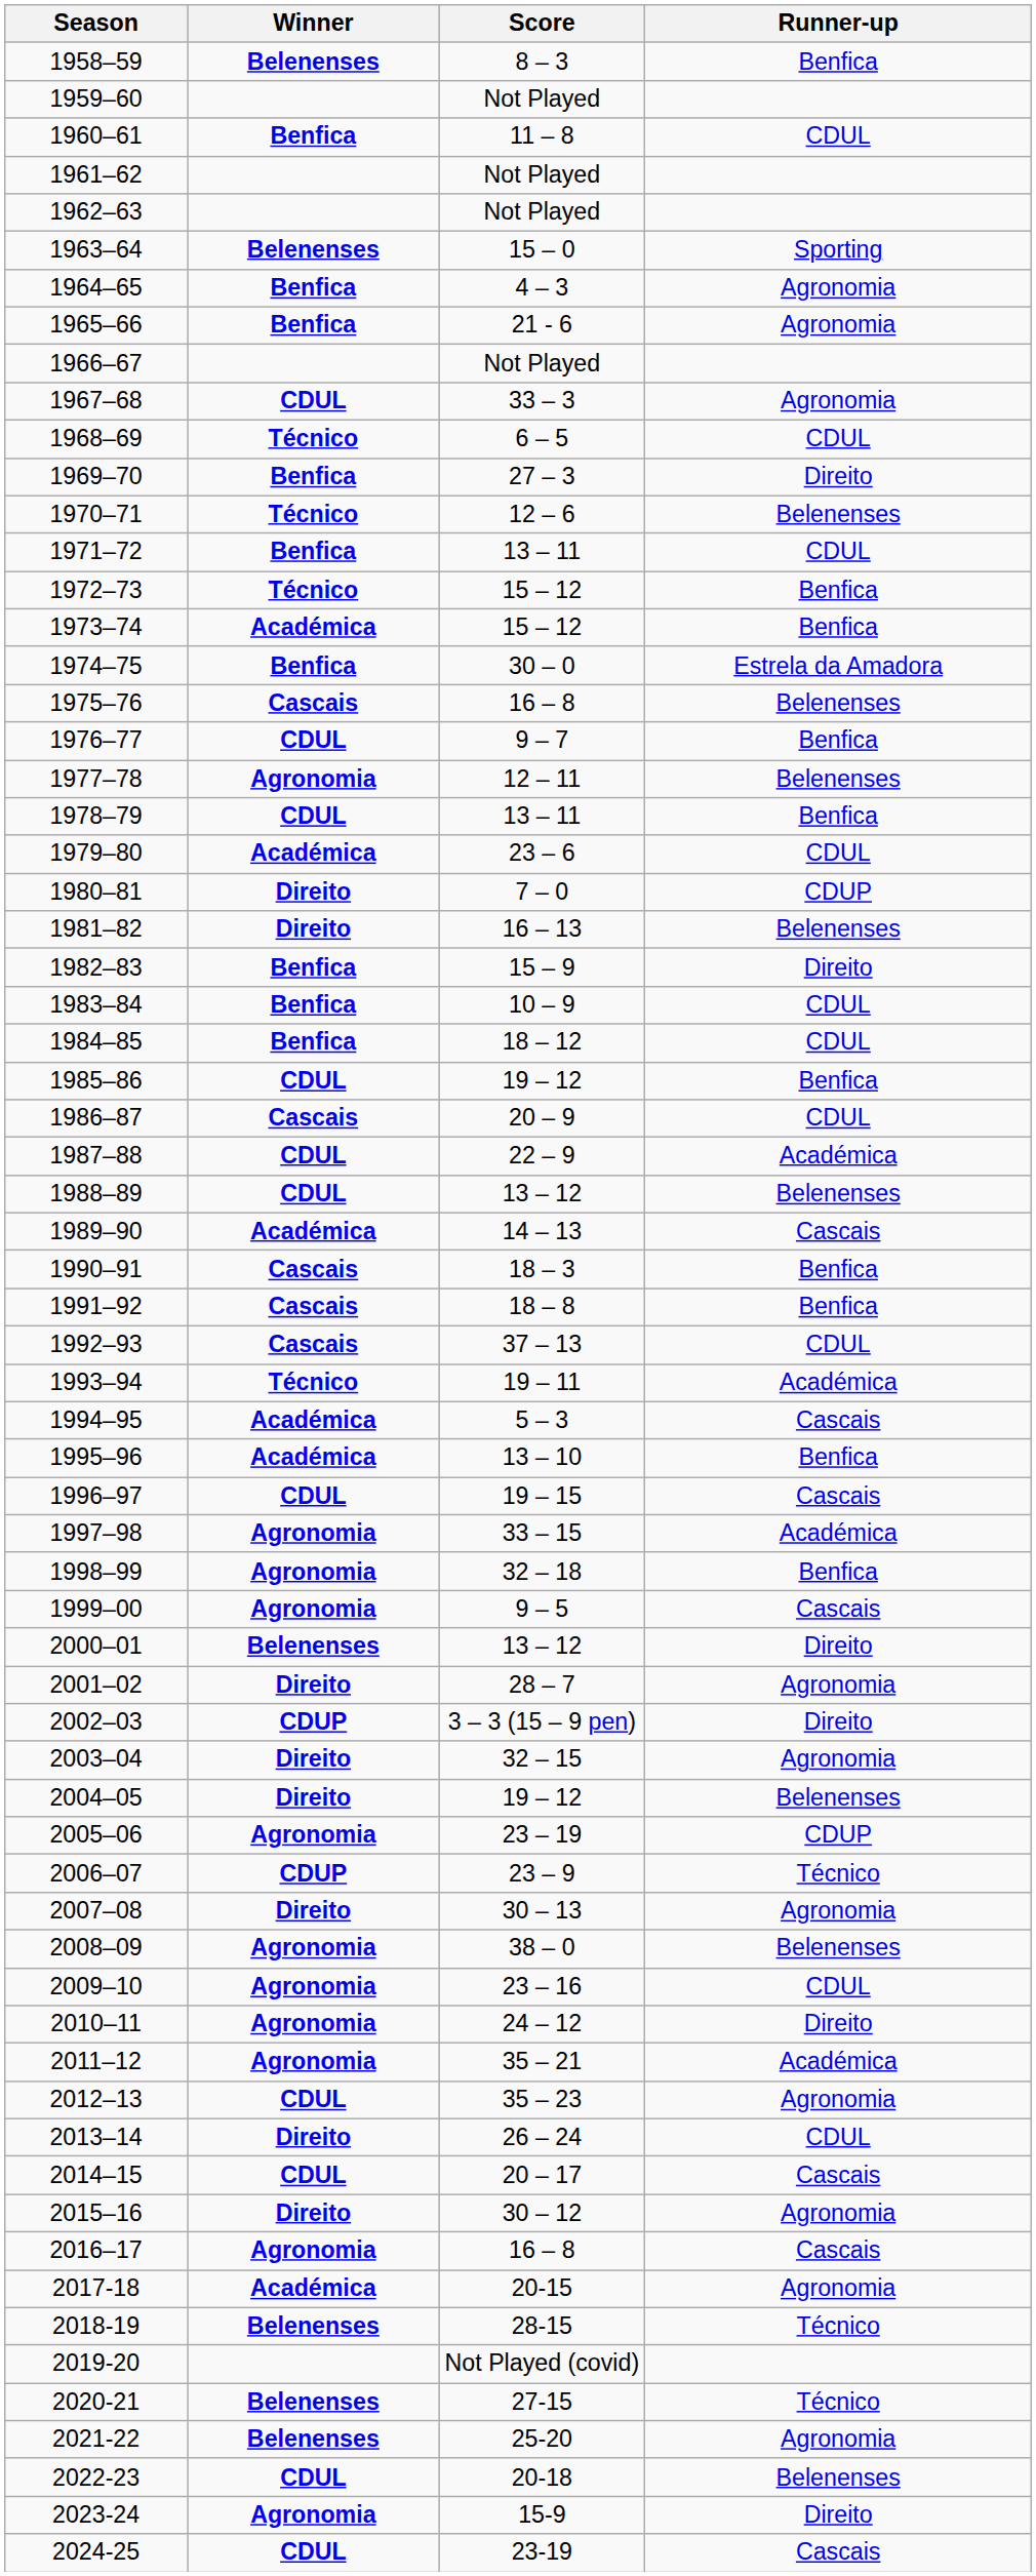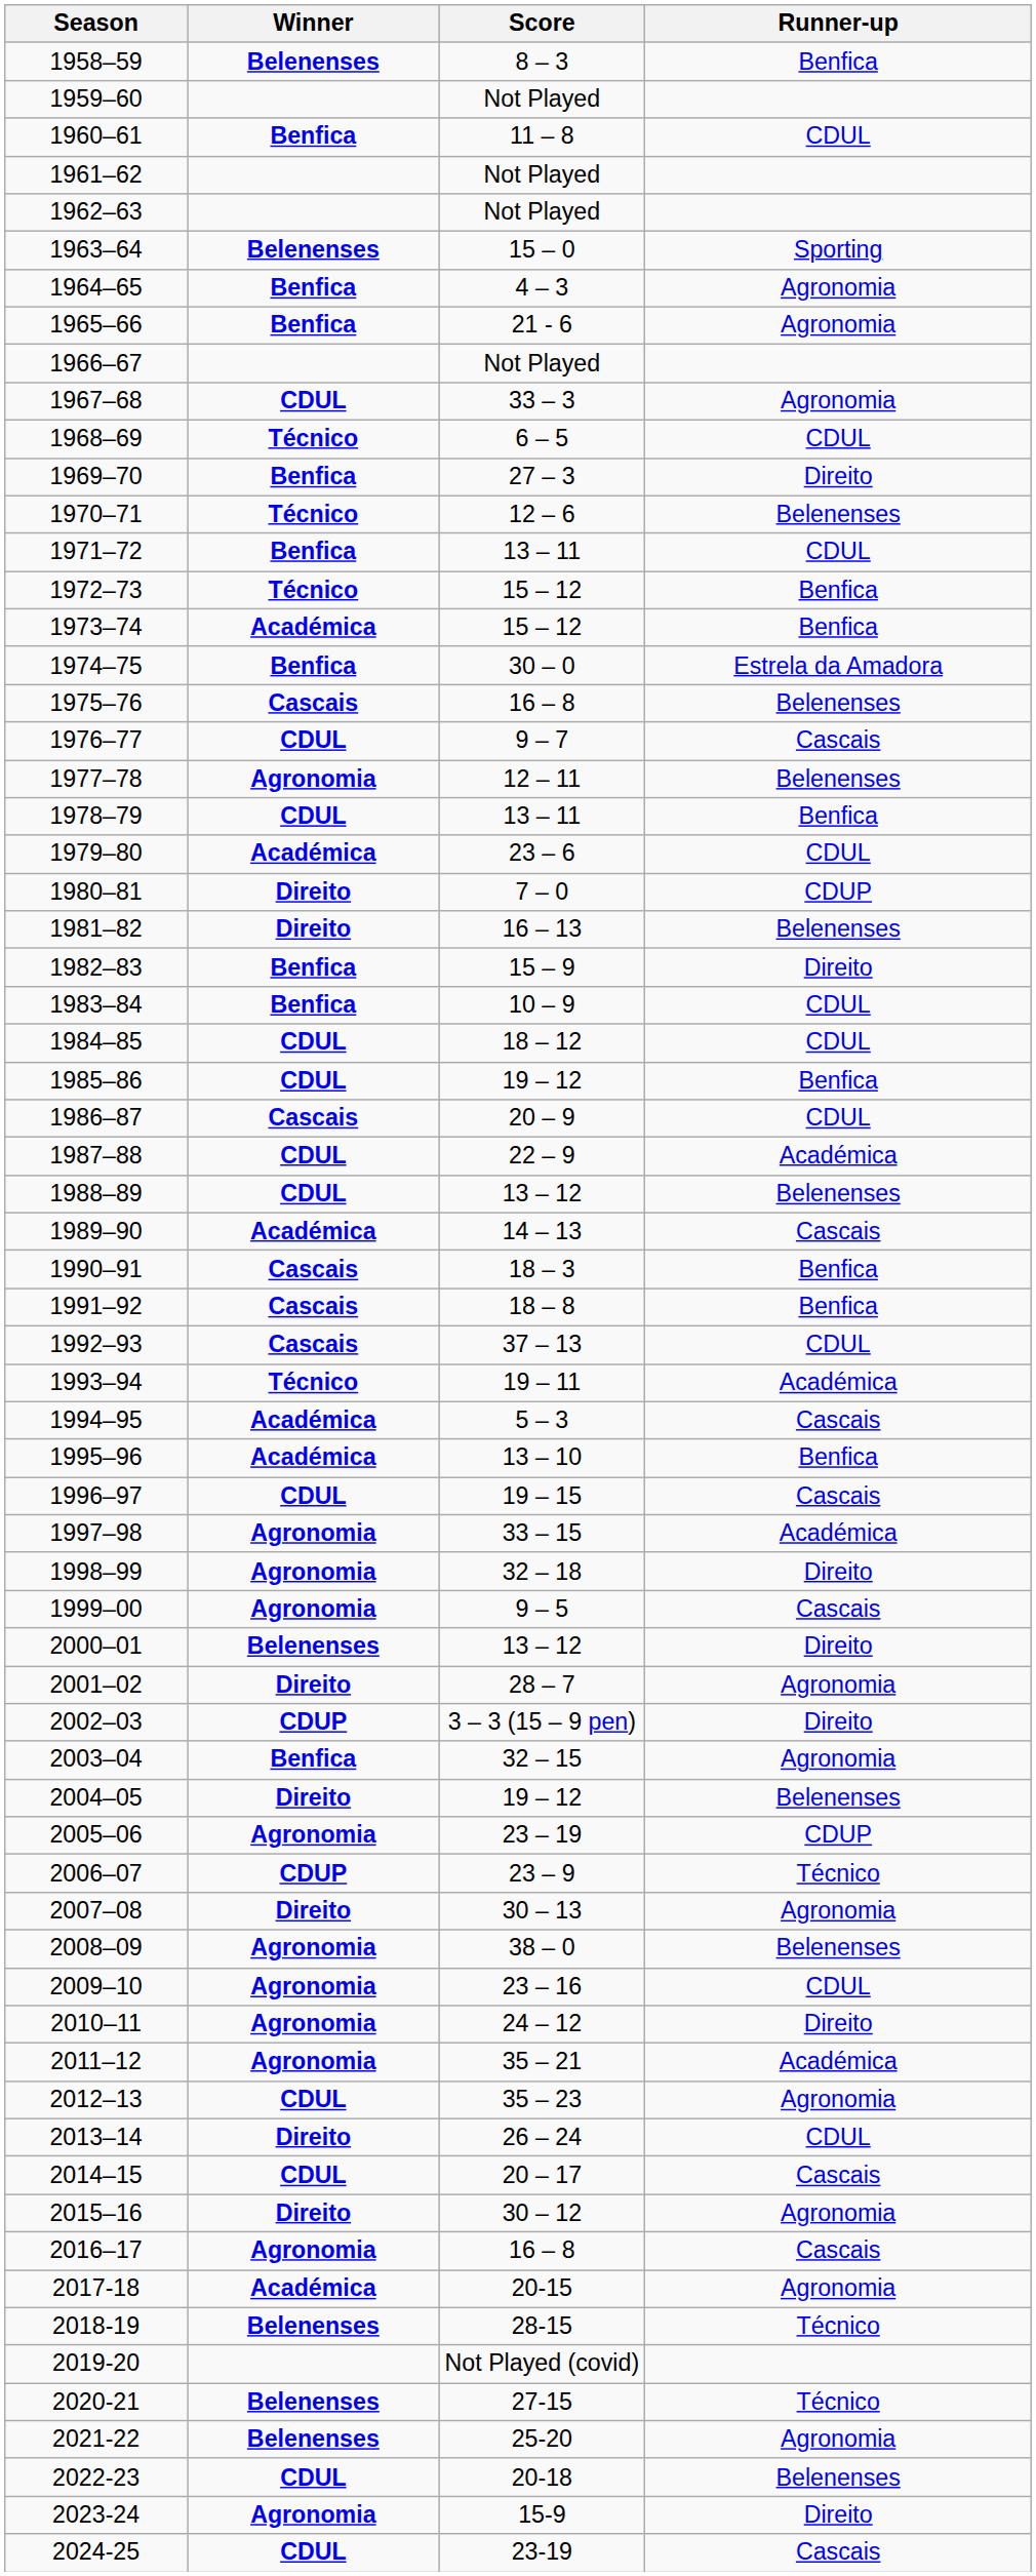 <table class="wikitable" style="text-align: center">
 <tr>
 <th>Season</th>
 <th>Winner</th>
 <th width=20%>Score</th>
 <th>Runner-up</th>
 </tr>
 <tr>
 <td>1958–59</td>
 <td><strong><a href='#'>Belenenses</a></strong></td>
 <td>8 – 3</td>
 <td><a href='#'>Benfica</a></td>
 </tr>
 <tr>
 <td>1959–60</td>
 <td></td>
 <td>Not Played</td>
 <td></td>
 </tr>
 <tr>
 <td>1960–61</td>
 <td><strong><a href='#'>Benfica</a></strong></td>
 <td>11 – 8</td>
 <td><a href='#'>CDUL</a></td>
 </tr>
 <tr>
 <td>1961–62</td>
 <td></td>
 <td>Not Played</td>
 <td></td>
 </tr>
 <tr>
 <td>1962–63</td>
 <td></td>
 <td>Not Played</td>
 <td></td>
 </tr>
 <tr>
 <td>1963–64</td>
 <td><strong><a href='#'>Belenenses</a></strong></td>
 <td>15 – 0</td>
 <td><a href='#'>Sporting</a></td>
 </tr>
 <tr>
 <td>1964–65</td>
 <td><strong><a href='#'>Benfica</a></strong></td>
 <td>4 – 3</td>
 <td><a href='#'>Agronomia</a></td>
 </tr>
 <tr>
 <td>1965–66</td>
 <td><strong><a href='#'>Benfica</a></strong></td>
 <td>21 - 6</td>
 <td><a href='#'>Agronomia</a></td>
 </tr>
 <tr>
 <td>1966–67</td>
 <td></td>
 <td>Not Played</td>
 <td></td>
 </tr>
 <tr>
 <td>1967–68</td>
 <td><strong><a href='#'>CDUL</a></strong></td>
 <td>33 – 3</td>
 <td><a href='#'>Agronomia</a></td>
 </tr>
 <tr>
 <td>1968–69</td>
 <td><strong><a href='#'>Técnico</a></strong></td>
 <td>6 – 5</td>
 <td><a href='#'>CDUL</a></td>
 </tr>
 <tr>
 <td>1969–70</td>
 <td><strong><a href='#'>Benfica</a></strong></td>
 <td>27 – 3</td>
 <td><a href='#'>Direito</a></td>
 </tr>
 <tr>
 <td>1970–71</td>
 <td><strong><a href='#'>Técnico</a></strong></td>
 <td>12 – 6</td>
 <td><a href='#'>Belenenses</a></td>
 </tr>
 <tr>
 <td>1971–72</td>
 <td><strong><a href='#'>Benfica</a></strong></td>
 <td>13 – 11</td>
 <td><a href='#'>CDUL</a></td>
 </tr>
 <tr>
 <td>1972–73</td>
 <td><strong><a href='#'>Técnico</a></strong></td>
 <td>15 – 12</td>
 <td><a href='#'>Benfica</a></td>
 </tr>
 <tr>
 <td>1973–74</td>
 <td><strong><a href='#'>Académica</a></strong></td>
 <td>15 – 12</td>
 <td><a href='#'>Benfica</a></td>
 </tr>
 <tr>
 <td>1974–75</td>
 <td><strong><a href='#'>Benfica</a></strong></td>
 <td>30 – 0</td>
 <td><a href='#'>Estrela da Amadora</a></td>
 </tr>
 <tr>
 <td>1975–76</td>
 <td><strong><a href='#'>Cascais</a></strong></td>
 <td>16 – 8</td>
 <td><a href='#'>Belenenses</a></td>
 </tr>
 <tr>
 <td>1976–77</td>
 <td><strong><a href='#'>CDUL</a></strong></td>
 <td>9 – 7</td>
-<td><a href='#'>Benfica</a></td>
+<td><a href='#'>Cascais</a></td>
 </tr>
 <tr>
 <td>1977–78</td>
 <td><strong><a href='#'>Agronomia</a></strong></td>
 <td>12 – 11</td>
 <td><a href='#'>Belenenses</a></td>
 </tr>
 <tr>
 <td>1978–79</td>
 <td><strong><a href='#'>CDUL</a></strong></td>
 <td>13 – 11</td>
 <td><a href='#'>Benfica</a></td>
 </tr>
 <tr>
 <td>1979–80</td>
 <td><strong><a href='#'>Académica</a></strong></td>
 <td>23 – 6</td>
 <td><a href='#'>CDUL</a></td>
 </tr>
 <tr>
 <td>1980–81</td>
 <td><strong><a href='#'>Direito</a></strong></td>
 <td>7 – 0</td>
 <td><a href='#'>CDUP</a></td>
 </tr>
 <tr>
 <td>1981–82</td>
 <td><strong><a href='#'>Direito</a></strong></td>
 <td>16 – 13</td>
 <td><a href='#'>Belenenses</a></td>
 </tr>
 <tr>
 <td>1982–83</td>
 <td><strong><a href='#'>Benfica</a></strong></td>
 <td>15 – 9</td>
 <td><a href='#'>Direito</a></td>
 </tr>
 <tr>
 <td>1983–84</td>
 <td><strong><a href='#'>Benfica</a></strong></td>
 <td>10 – 9</td>
 <td><a href='#'>CDUL</a></td>
 </tr>
 <tr>
 <td>1984–85</td>
-<td><strong><a href='#'>Benfica</a></strong></td>
+<td><strong><a href='#'>CDUL</a></strong></td>
 <td>18 – 12</td>
 <td><a href='#'>CDUL</a></td>
 </tr>
 <tr>
 <td>1985–86</td>
 <td><strong><a href='#'>CDUL</a></strong></td>
 <td>19 – 12</td>
 <td><a href='#'>Benfica</a></td>
 </tr>
 <tr>
 <td>1986–87</td>
 <td><strong><a href='#'>Cascais</a></strong></td>
 <td>20 – 9</td>
 <td><a href='#'>CDUL</a></td>
 </tr>
 <tr>
 <td>1987–88</td>
 <td><strong><a href='#'>CDUL</a></strong></td>
 <td>22 – 9</td>
 <td><a href='#'>Académica</a></td>
 </tr>
 <tr>
 <td>1988–89</td>
 <td><strong><a href='#'>CDUL</a></strong></td>
 <td>13 – 12</td>
 <td><a href='#'>Belenenses</a></td>
 </tr>
 <tr>
 <td>1989–90</td>
 <td><strong><a href='#'>Académica</a></strong></td>
 <td>14 – 13</td>
 <td><a href='#'>Cascais</a></td>
 </tr>
 <tr>
 <td>1990–91</td>
 <td><strong><a href='#'>Cascais</a></strong></td>
 <td>18 – 3</td>
 <td><a href='#'>Benfica</a></td>
 </tr>
 <tr>
 <td>1991–92</td>
 <td><strong><a href='#'>Cascais</a></strong></td>
 <td>18 – 8</td>
 <td><a href='#'>Benfica</a></td>
 </tr>
 <tr>
 <td>1992–93</td>
 <td><strong><a href='#'>Cascais</a></strong></td>
 <td>37 – 13</td>
 <td><a href='#'>CDUL</a></td>
 </tr>
 <tr>
 <td>1993–94</td>
 <td><strong><a href='#'>Técnico</a></strong></td>
 <td>19 – 11</td>
 <td><a href='#'>Académica</a></td>
 </tr>
 <tr>
 <td>1994–95</td>
 <td><strong><a href='#'>Académica</a></strong></td>
 <td>5 – 3</td>
 <td><a href='#'>Cascais</a></td>
 </tr>
 <tr>
 <td>1995–96</td>
 <td><strong><a href='#'>Académica</a></strong></td>
 <td>13 – 10</td>
 <td><a href='#'>Benfica</a></td>
 </tr>
 <tr>
 <td>1996–97</td>
 <td><strong><a href='#'>CDUL</a></strong></td>
 <td>19 – 15</td>
 <td><a href='#'>Cascais</a></td>
 </tr>
 <tr>
 <td>1997–98</td>
 <td><strong><a href='#'>Agronomia</a></strong></td>
 <td>33 – 15</td>
 <td><a href='#'>Académica</a></td>
 </tr>
 <tr>
 <td>1998–99</td>
 <td><strong><a href='#'>Agronomia</a></strong></td>
 <td>32 – 18</td>
-<td><a href='#'>Benfica</a></td>
+<td><a href='#'>Direito</a></td>
 </tr>
 <tr>
 <td>1999–00</td>
 <td><strong><a href='#'>Agronomia</a></strong></td>
 <td>9 – 5</td>
 <td><a href='#'>Cascais</a></td>
 </tr>
 <tr>
 <td>2000–01</td>
 <td><strong><a href='#'>Belenenses</a></strong></td>
 <td>13 – 12</td>
 <td><a href='#'>Direito</a></td>
 </tr>
 <tr>
 <td>2001–02</td>
 <td><strong><a href='#'>Direito</a></strong></td>
 <td>28 – 7</td>
 <td><a href='#'>Agronomia</a></td>
 </tr>
 <tr>
 <td>2002–03</td>
 <td><strong><a href='#'>CDUP</a></strong></td>
 <td>3 – 3 (15 – 9 <a href='#'>pen</a>)</td>
 <td><a href='#'>Direito</a></td>
 </tr>
 <tr>
 <td>2003–04</td>
-<td><strong><a href='#'>Direito</a></strong></td>
+<td><strong><a href='#'>Benfica</a></strong></td>
 <td>32 – 15</td>
 <td><a href='#'>Agronomia</a></td>
 </tr>
 <tr>
 <td>2004–05</td>
 <td><strong><a href='#'>Direito</a></strong></td>
 <td>19 – 12</td>
 <td><a href='#'>Belenenses</a></td>
 </tr>
 <tr>
 <td>2005–06</td>
 <td><strong><a href='#'>Agronomia</a></strong></td>
 <td>23 – 19</td>
 <td><a href='#'>CDUP</a></td>
 </tr>
 <tr>
 <td>2006–07</td>
 <td><strong><a href='#'>CDUP</a></strong></td>
 <td>23 – 9</td>
 <td><a href='#'>Técnico</a></td>
 </tr>
 <tr>
 <td>2007–08</td>
 <td><strong><a href='#'>Direito</a></strong></td>
 <td>30 – 13</td>
 <td><a href='#'>Agronomia</a></td>
 </tr>
 <tr>
 <td>2008–09</td>
 <td><strong><a href='#'>Agronomia</a></strong></td>
 <td>38 – 0</td>
 <td><a href='#'>Belenenses</a></td>
 </tr>
 <tr>
 <td>2009–10</td>
 <td><strong><a href='#'>Agronomia</a></strong></td>
 <td>23 – 16</td>
 <td><a href='#'>CDUL</a></td>
 </tr>
 <tr>
 <td>2010–11</td>
 <td><strong><a href='#'>Agronomia</a></strong></td>
 <td>24 – 12</td>
 <td><a href='#'>Direito</a></td>
 </tr>
 <tr>
 <td>2011–12</td>
 <td><strong><a href='#'>Agronomia</a></strong></td>
 <td>35 – 21</td>
 <td><a href='#'>Académica</a></td>
 </tr>
 <tr>
 <td>2012–13</td>
 <td><strong><a href='#'>CDUL</a></strong></td>
 <td>35 – 23</td>
 <td><a href='#'>Agronomia</a></td>
 </tr>
 <tr>
 <td>2013–14</td>
 <td><strong><a href='#'>Direito</a></strong></td>
 <td>26 – 24</td>
 <td><a href='#'>CDUL</a></td>
 </tr>
 <tr>
 <td>2014–15</td>
 <td><strong><a href='#'>CDUL</a></strong></td>
 <td>20 – 17</td>
 <td><a href='#'>Cascais</a></td>
 </tr>
 <tr>
 <td>2015–16</td>
 <td><strong><a href='#'>Direito</a></strong></td>
 <td>30 – 12</td>
 <td><a href='#'>Agronomia</a></td>
 </tr>
 <tr>
 <td>2016–17</td>
 <td><strong><a href='#'>Agronomia</a></strong></td>
 <td>16 – 8</td>
 <td><a href='#'>Cascais</a></td>
 </tr>
 <tr>
 <td>2017-18</td>
 <td><strong><a href='#'>Académica</a></strong></td>
 <td>20-15</td>
 <td><a href='#'>Agronomia</a></td>
 </tr>
 <tr>
 <td>2018-19</td>
 <td><strong><a href='#'>Belenenses</a></strong></td>
 <td>28-15</td>
 <td><a href='#'>Técnico</a></td>
 </tr>
 <tr>
 <td>2019-20</td>
 <td></td>
 <td>Not Played (covid)</td>
 <td></td>
 </tr>
 <tr>
 <td>2020-21</td>
 <td><strong><a href='#'>Belenenses</a></strong></td>
 <td>27-15</td>
 <td><a href='#'>Técnico</a></td>
 </tr>
 <tr>
 <td>2021-22</td>
 <td><strong><a href='#'>Belenenses</a></strong></td>
 <td>25-20</td>
 <td><a href='#'>Agronomia</a></td>
 </tr>
 <tr>
 <td>2022-23</td>
 <td><strong><a href='#'>CDUL</a></strong></td>
 <td>20-18</td>
 <td><a href='#'>Belenenses</a></td>
 </tr>
 <tr>
 <td>2023-24</td>
 <td><strong><a href='#'>Agronomia</a></strong></td>
 <td>15-9</td>
 <td><a href='#'>Direito</a></td>
 </tr>
 <tr>
 <td>2024-25</td>
 <td><strong><a href='#'>CDUL</a></strong></td>
 <td>23-19</td>
 <td><a href='#'>Cascais</a></td>
 </tr>
 </table>
